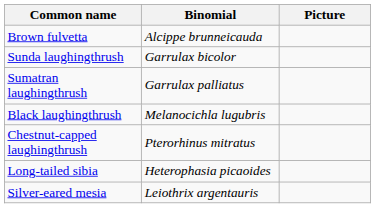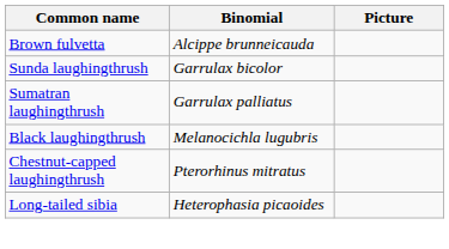 <table width=50% class="wikitable">
 <tr>
 <th width=30%>Common name</th>
 <th width=30%>Binomial</th>
 <th width=20%>Picture</th>
 </tr>
 <tr>
 <td><a href='#'>Brown fulvetta</a></td>
 <td><em>Alcippe brunneicauda</em></td>
 <td></td>
 </tr>
 <tr>
 <td><a href='#'>Sunda laughingthrush</a></td>
 <td><em>Garrulax bicolor</em></td>
 <td></td>
 </tr>
 <tr>
 <td><a href='#'>Sumatran laughingthrush</a></td>
 <td><em>Garrulax palliatus</em></td>
 <td></td>
 </tr>
 <tr>
 <td><a href='#'>Black laughingthrush</a></td>
 <td><em>Melanocichla lugubris</em></td>
 <td></td>
 </tr>
 <tr>
 <td><a href='#'>Chestnut-capped laughingthrush</a></td>
 <td><em>Pterorhinus mitratus</em></td>
 <td></td>
 </tr>
 <tr>
 <td><a href='#'>Long-tailed sibia</a></td>
 <td><em>Heterophasia picaoides</em></td>
 <td></td>
 </tr>
-<tr>
-<td><a href='#'>Silver-eared mesia</a></td>
-<td><em>Leiothrix argentauris</em></td>
-<td></td>
-</tr>
 </table>
